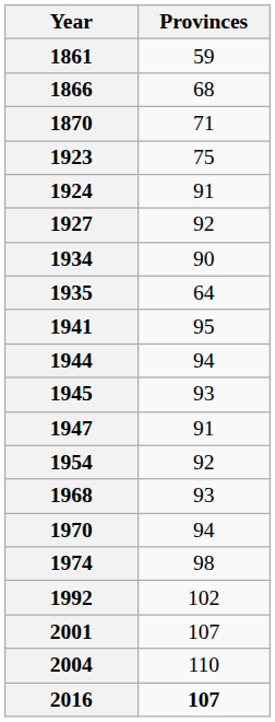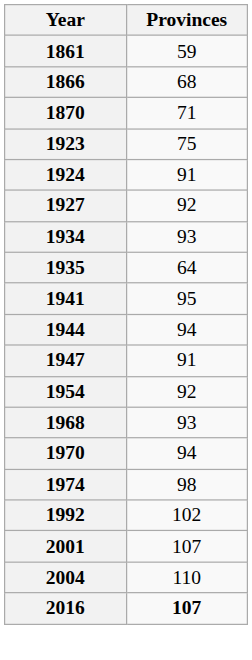 <table class="wikitable collapsible floatright" style="min-width:200px;text-align:center">
 <tr>
 <th width=50%>Year</th>
 <th width=50%>Provinces</th>
 </tr>
 <tr>
 <th>1861</th>
 <td>59</td>
 </tr>
 <tr>
 <th>1866</th>
 <td>68</td>
 </tr>
 <tr>
 <th>1870</th>
 <td>71</td>
 </tr>
 <tr>
 <th>1923</th>
 <td>75</td>
 </tr>
 <tr>
 <th>1924</th>
 <td>91</td>
 </tr>
 <tr>
 <th>1927</th>
 <td>92</td>
 </tr>
 <tr>
 <th>1934</th>
-<td>90</td>
+<td>93</td>
 </tr>
 <tr>
 <th>1935</th>
 <td>64</td>
 </tr>
 <tr>
 <th>1941</th>
 <td>95</td>
 </tr>
 <tr>
 <th>1944</th>
 <td>94</td>
-</tr>
-<tr>
-<th>1945</th>
-<td>93</td>
 </tr>
 <tr>
 <th>1947</th>
 <td>91</td>
 </tr>
 <tr>
 <th>1954</th>
 <td>92</td>
 </tr>
 <tr>
 <th>1968</th>
 <td>93</td>
 </tr>
 <tr>
 <th>1970</th>
 <td>94</td>
 </tr>
 <tr>
 <th>1974</th>
 <td>98</td>
 </tr>
 <tr>
 <th>1992</th>
 <td>102</td>
 </tr>
 <tr>
 <th>2001</th>
 <td>107</td>
 </tr>
 <tr>
 <th>2004</th>
 <td>110</td>
 </tr>
 <tr>
 <th>2016</th>
 <td><strong>107</strong></td>
 </tr>
 </table>
